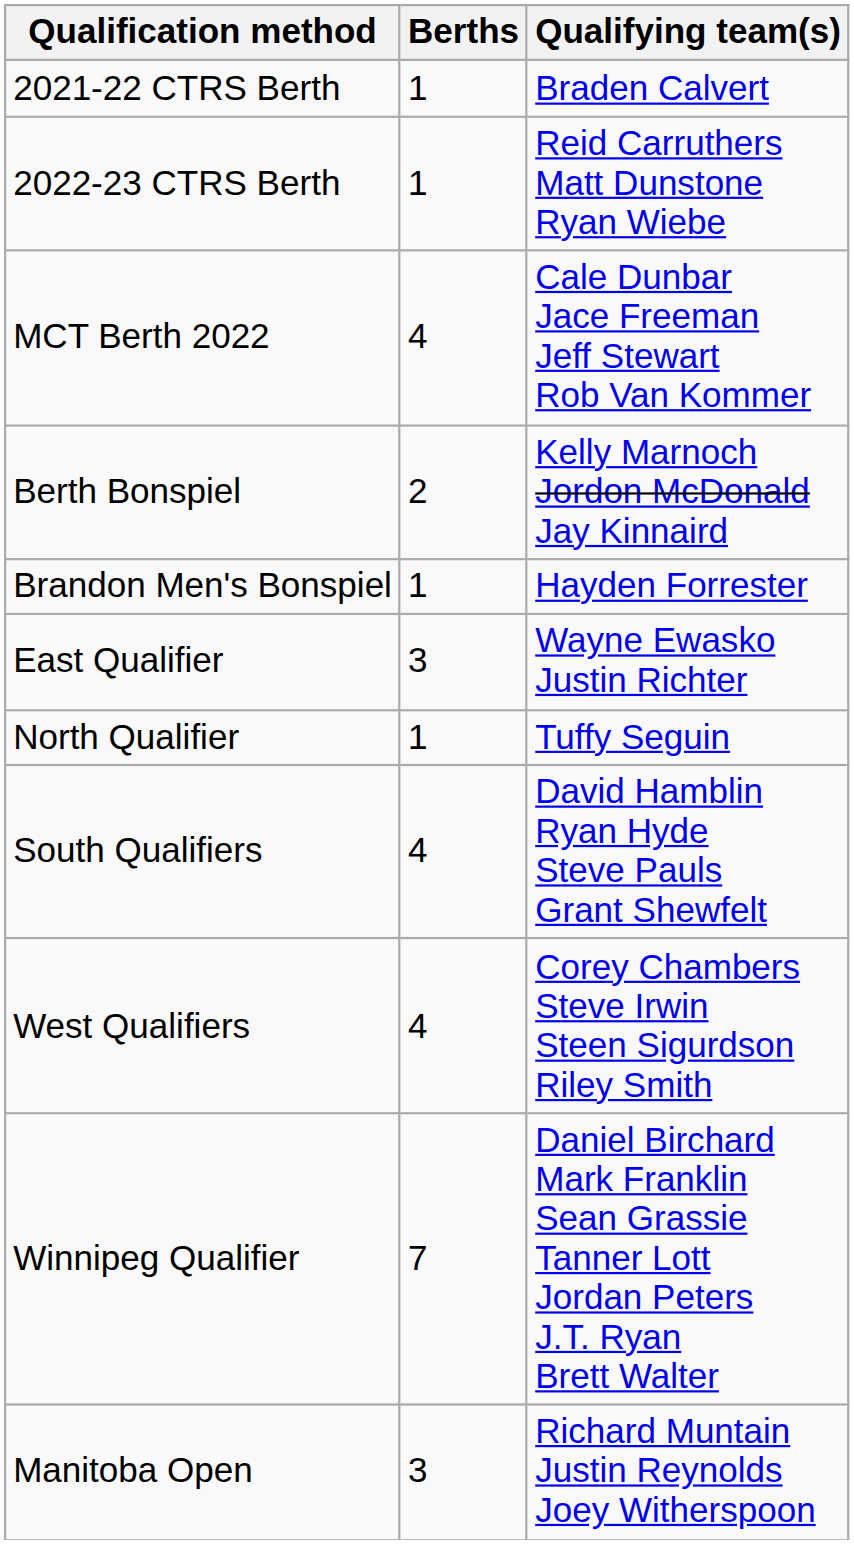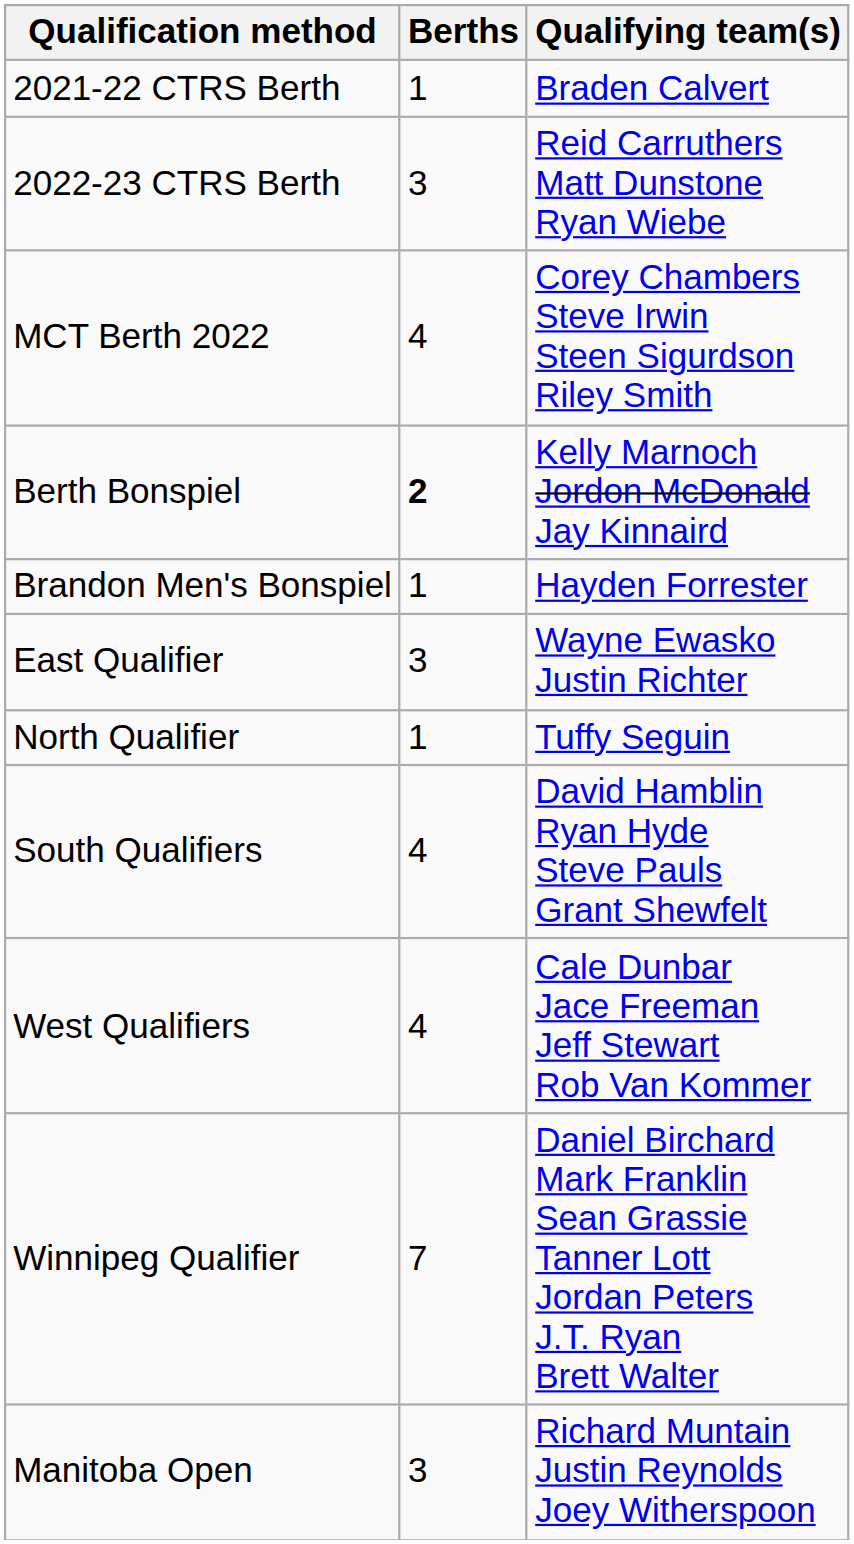 <table class="wikitable">
 <tr>
 <th scope="col">Qualification method</th>
 <th scope="col">Berths</th>
 <th scope="col">Qualifying team(s)</th>
 </tr>
 <tr>
 <td>2021-22 CTRS Berth</td>
 <td>1</td>
 <td><a href='#'>Braden Calvert</a></td>
 </tr>
 <tr>
 <td>2022-23 CTRS Berth</td>
-<td>1</td>
+<td>3</td>
 <td><a href='#'>Reid Carruthers</a> <br> <a href='#'>Matt Dunstone</a> <br> <a href='#'>Ryan Wiebe</a></td>
 </tr>
 <tr>
 <td>MCT Berth 2022</td>
 <td>4</td>
-<td><a href='#'>Cale Dunbar</a> <br> <a href='#'>Jace Freeman</a> <br> <a href='#'>Jeff Stewart</a> <br> <a href='#'>Rob Van Kommer</a></td>
+<td><a href='#'>Corey Chambers</a> <br> <a href='#'>Steve Irwin</a> <br> <a href='#'>Steen Sigurdson</a> <br> <a href='#'>Riley Smith</a></td>
 </tr>
 <tr>
 <td>Berth Bonspiel</td>
-<td>2</td>
+<td><strong>2</strong></td>
 <td><a href='#'>Kelly Marnoch</a> <br> <s><a href='#'>Jordon McDonald</a></s> <br> <a href='#'>Jay Kinnaird</a></td>
 </tr>
 <tr>
 <td>Brandon Men's Bonspiel</td>
 <td>1</td>
 <td><a href='#'>Hayden Forrester</a></td>
 </tr>
 <tr>
 <td>East Qualifier</td>
 <td>3</td>
 <td><a href='#'>Wayne Ewasko</a> <br> <a href='#'>Justin Richter</a></td>
 </tr>
 <tr>
 <td>North Qualifier</td>
 <td>1</td>
 <td><a href='#'>Tuffy Seguin</a></td>
 </tr>
 <tr>
 <td>South Qualifiers</td>
 <td>4</td>
 <td><a href='#'>David Hamblin</a> <br> <a href='#'>Ryan Hyde</a> <br> <a href='#'>Steve Pauls</a> <br> <a href='#'>Grant Shewfelt</a></td>
 </tr>
 <tr>
 <td>West Qualifiers</td>
 <td>4</td>
-<td><a href='#'>Corey Chambers</a> <br> <a href='#'>Steve Irwin</a> <br> <a href='#'>Steen Sigurdson</a> <br> <a href='#'>Riley Smith</a></td>
+<td><a href='#'>Cale Dunbar</a> <br> <a href='#'>Jace Freeman</a> <br> <a href='#'>Jeff Stewart</a> <br> <a href='#'>Rob Van Kommer</a></td>
 </tr>
 <tr>
 <td>Winnipeg Qualifier</td>
 <td>7</td>
 <td><a href='#'>Daniel Birchard</a> <br> <a href='#'>Mark Franklin</a> <br> <a href='#'>Sean Grassie</a> <br> <a href='#'>Tanner Lott</a> <br> <a href='#'>Jordan Peters</a> <br> <a href='#'>J.T. Ryan</a> <br> <a href='#'>Brett Walter</a></td>
 </tr>
 <tr>
 <td>Manitoba Open</td>
 <td>3</td>
 <td><a href='#'>Richard Muntain</a> <br> <a href='#'>Justin Reynolds</a> <br> <a href='#'>Joey Witherspoon</a></td>
 </tr>
 </table>
